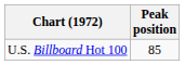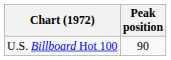 <table class="wikitable">
 <tr>
 <th>Chart (1972)</th>
 <th>Peak<br>position</th>
 </tr>
 <tr>
 <td>U.S. <a href='#'><em>Billboard</em> Hot 100</a></td>
-<td style="text-align:center;">85</td>
+<td style="text-align:center;">90</td>
 </tr>
 </table>
